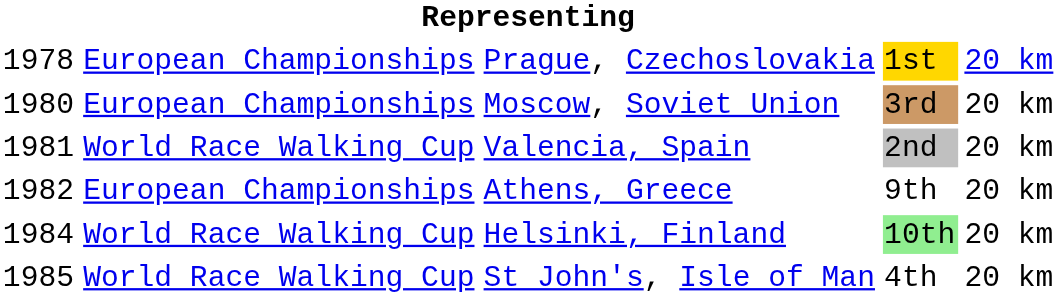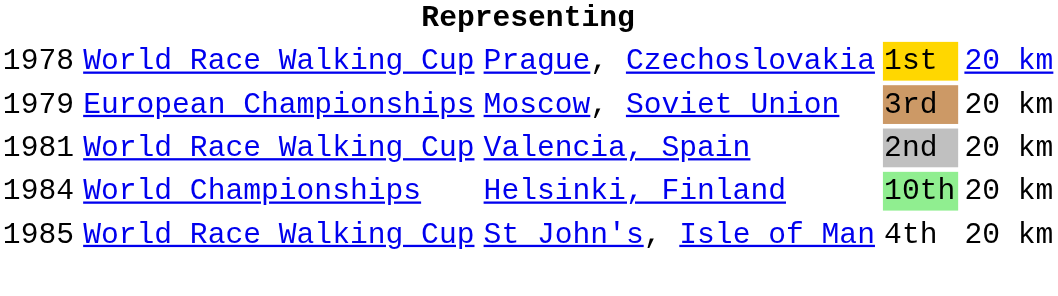 <table>
 <tr>
 <th colspan="5">Representing </th>
 </tr>
 <tr>
 <td>1978</td>
-<td><a href='#'>European Championships</a></td>
+<td><a href='#'>World Race Walking Cup</a></td>
 <td><a href='#'>Prague</a>, <a href='#'>Czechoslovakia</a></td>
 <td bgcolor="gold">1st</td>
 <td><a href='#'>20 km</a></td>
 </tr>
 <tr>
-<td>1980</td>
+<td>1979</td>
 <td><a href='#'>European Championships</a></td>
 <td><a href='#'>Moscow</a>, <a href='#'>Soviet Union</a></td>
 <td bgcolor="cc9966">3rd</td>
 <td>20 km</td>
 </tr>
 <tr>
 <td>1981</td>
 <td><a href='#'>World Race Walking Cup</a></td>
 <td><a href='#'>Valencia, Spain</a></td>
 <td bgcolor="silver">2nd</td>
 <td>20 km</td>
 </tr>
 <tr>
-<td>1982</td>
-<td><a href='#'>European Championships</a></td>
-<td><a href='#'>Athens, Greece</a></td>
-<td>9th</td>
-<td>20 km</td>
-</tr>
-<tr>
 <td>1984</td>
-<td><a href='#'>World Race Walking Cup</a></td>
+<td><a href='#'>World Championships</a></td>
 <td><a href='#'>Helsinki, Finland</a></td>
 <td style="background: lightgreen;">10th</td>
 <td>20 km</td>
 </tr>
 <tr>
 <td>1985</td>
 <td><a href='#'>World Race Walking Cup</a></td>
 <td><a href='#'>St John's</a>, <a href='#'>Isle of Man</a></td>
 <td>4th</td>
 <td>20 km</td>
 </tr>
 </table>
